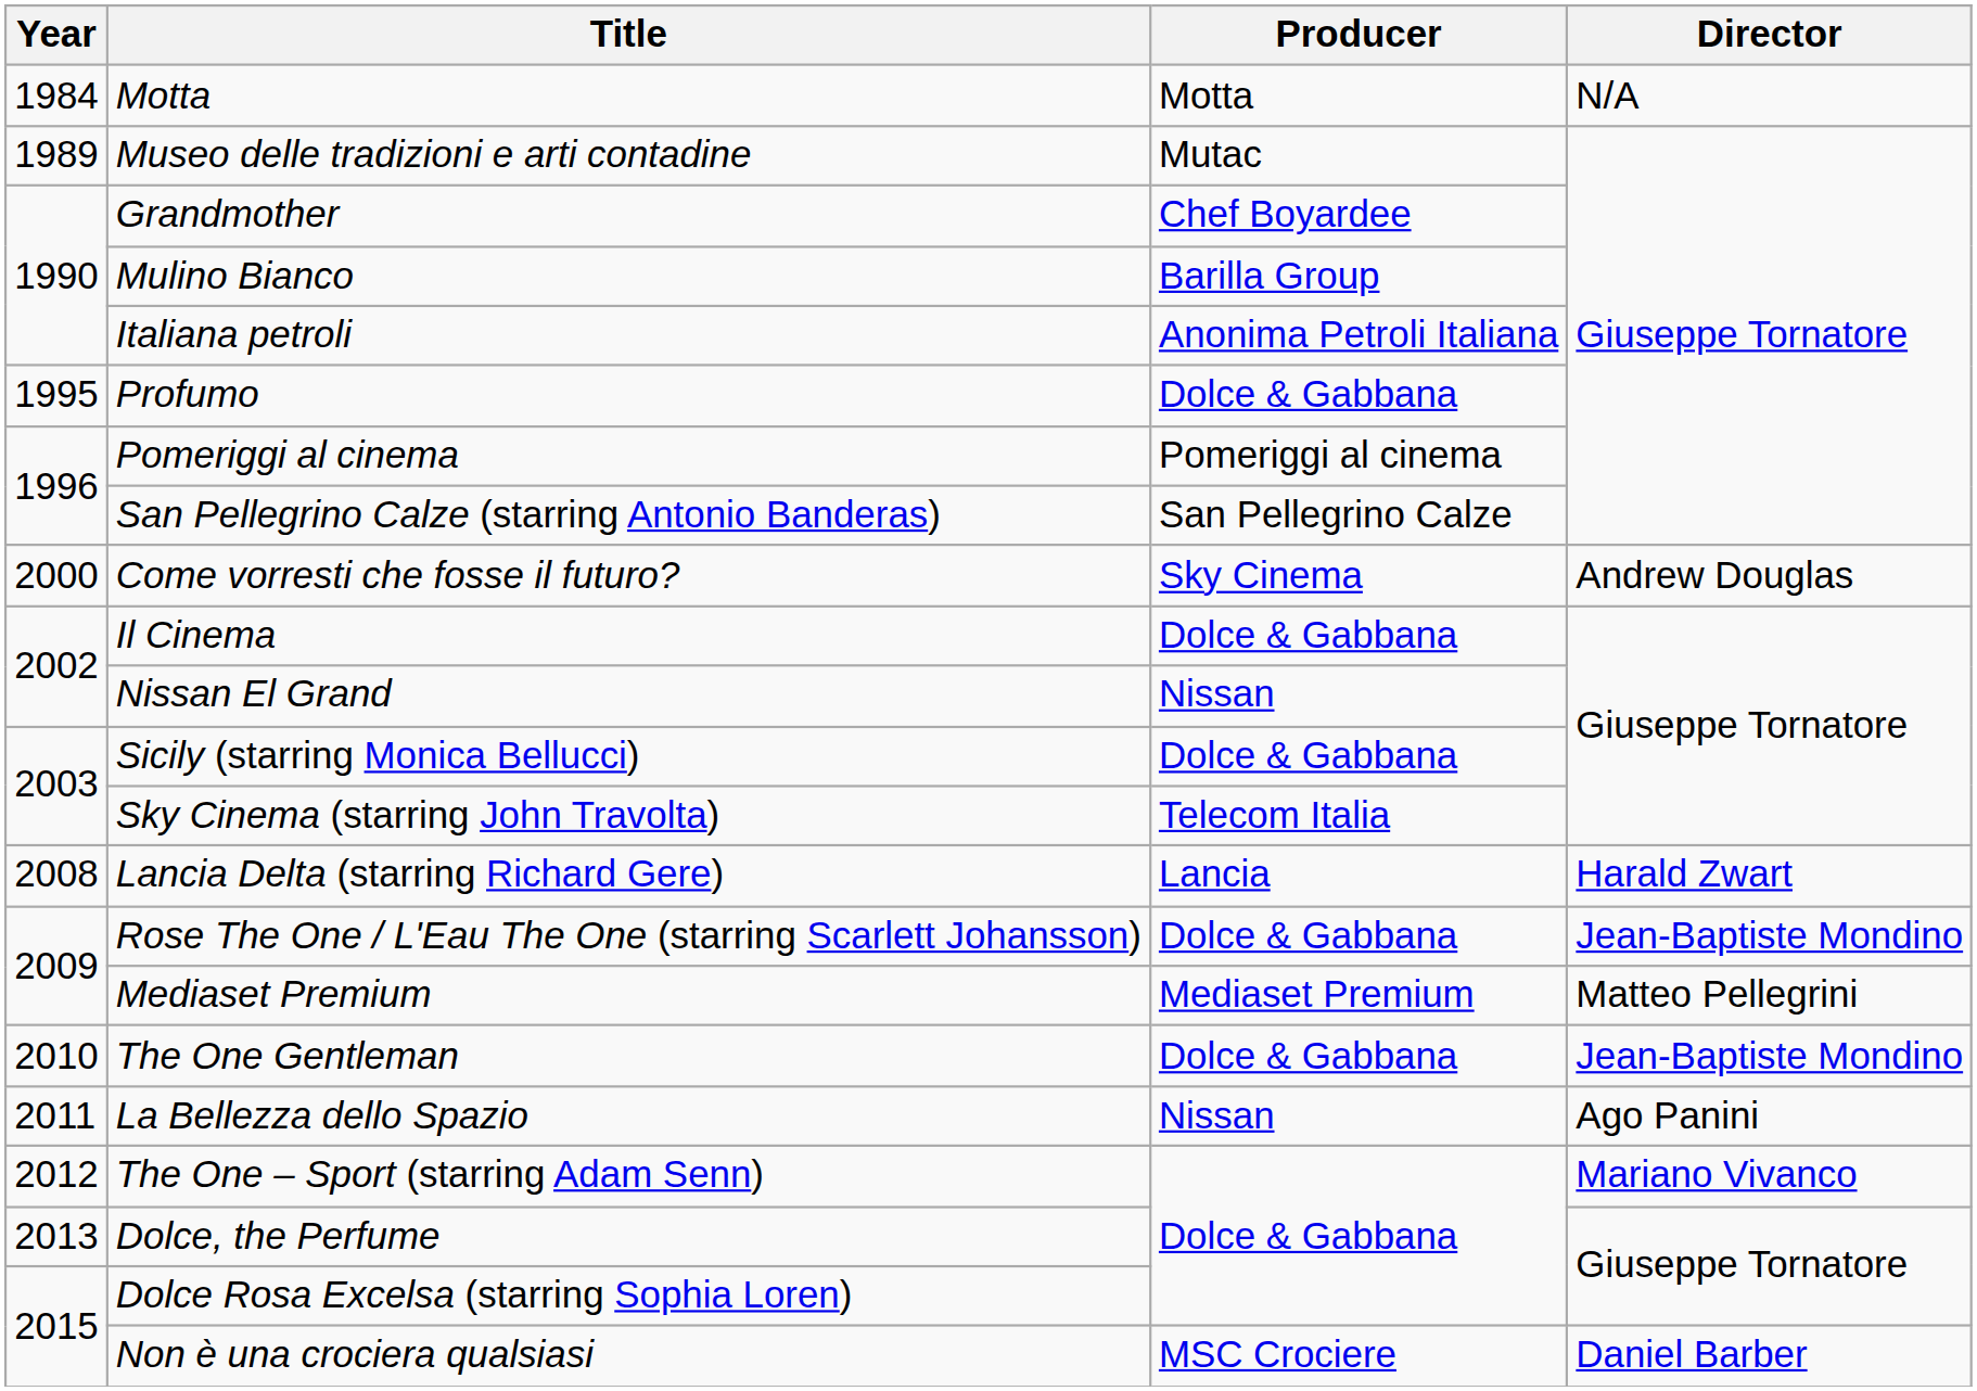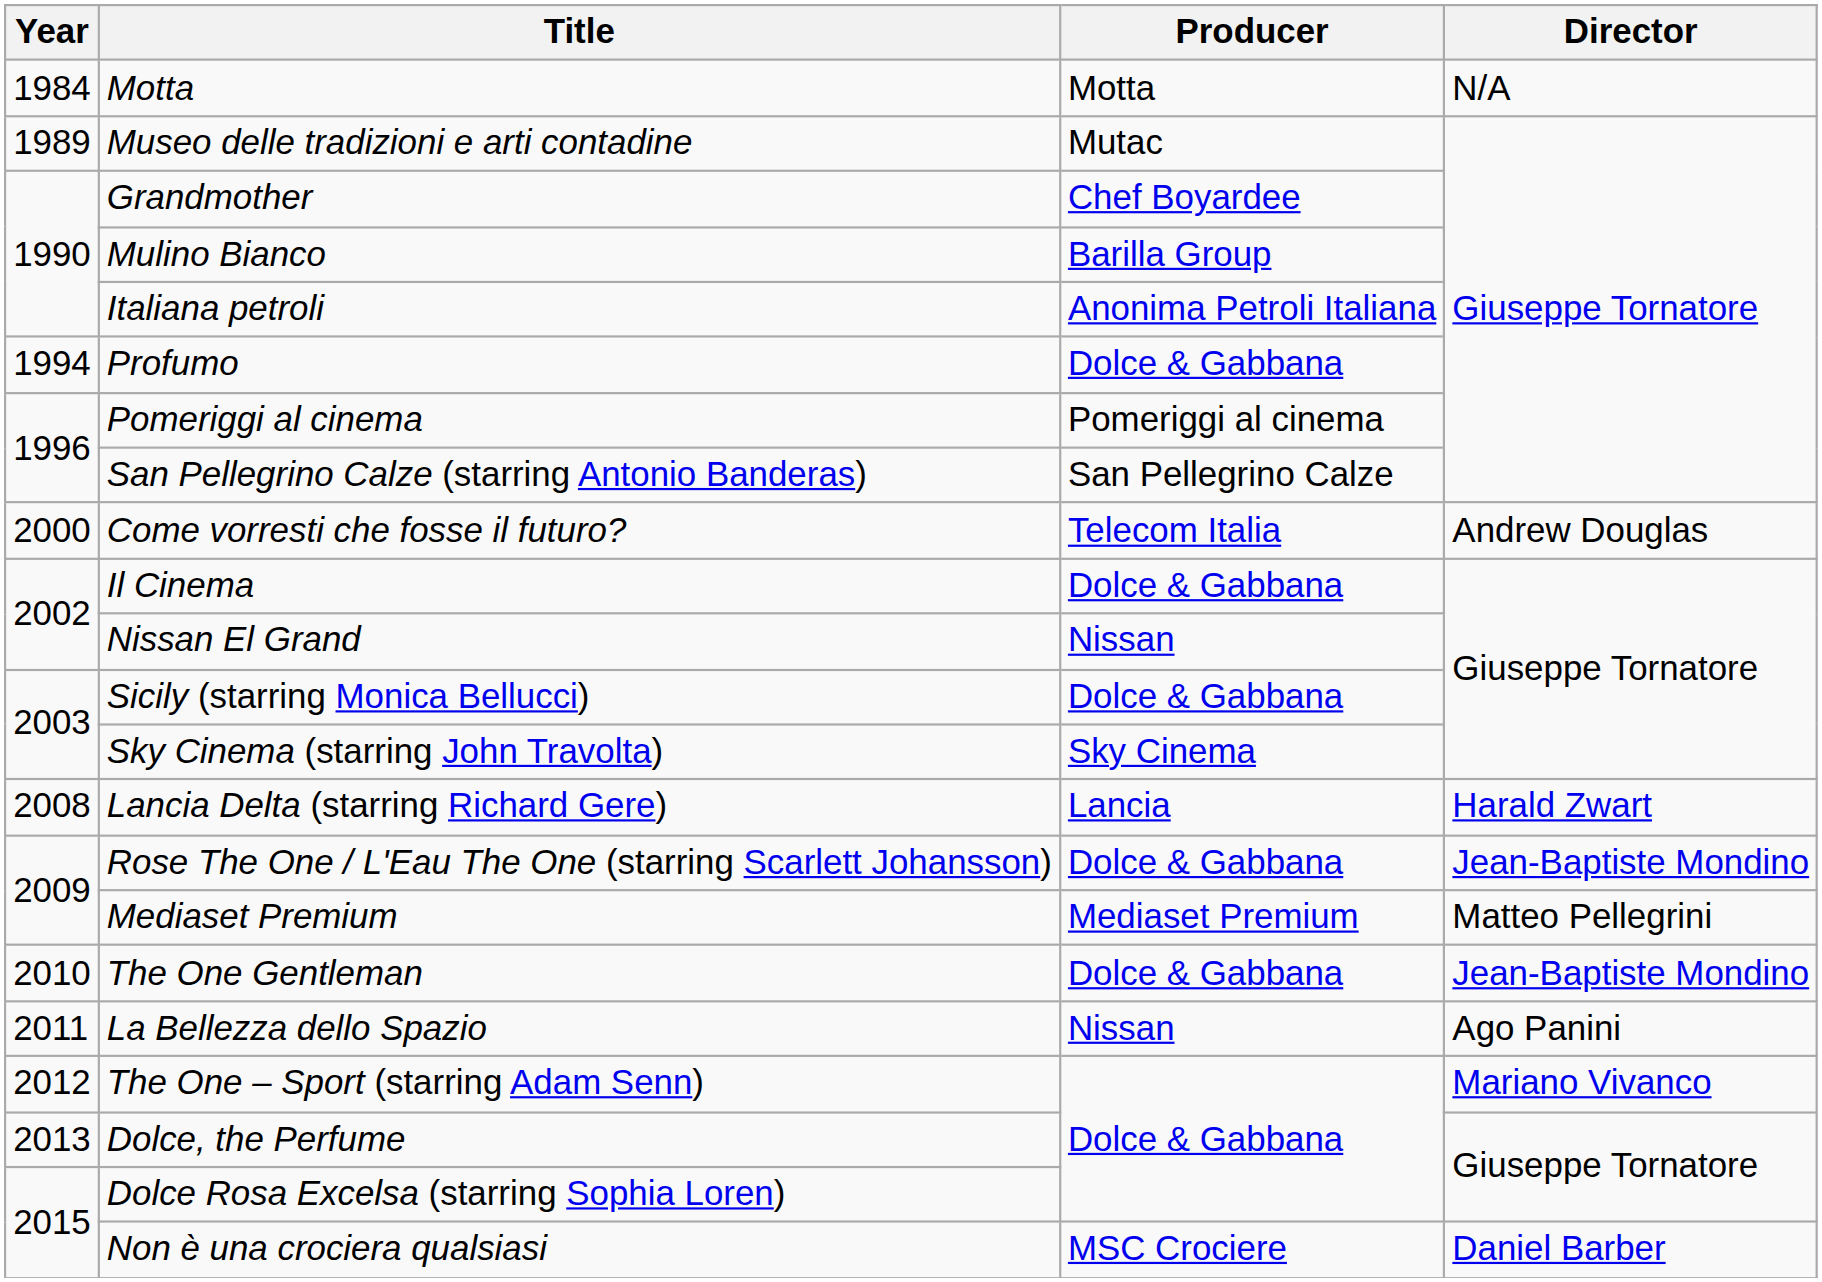 <table class="wikitable">
 <tr>
 <th>Year</th>
 <th>Title</th>
 <th>Producer</th>
 <th>Director</th>
 </tr>
 <tr>
 <td rowspan="1">1984</td>
 <td><em>Motta</em></td>
 <td>Motta</td>
 <td>N/A</td>
 </tr>
 <tr>
 <td rowspan="1">1989</td>
 <td><em>Museo delle tradizioni e arti contadine</em></td>
 <td>Mutac</td>
 <td rowspan="7"><a href='#'>Giuseppe Tornatore</a></td>
 </tr>
 <tr>
 <td rowspan="3">1990</td>
 <td><em>Grandmother</em></td>
 <td><a href='#'>Chef Boyardee</a></td>
 </tr>
 <tr>
 <td><em>Mulino Bianco</em></td>
 <td><a href='#'>Barilla Group</a></td>
 </tr>
 <tr>
 <td><em>Italiana petroli</em></td>
 <td><a href='#'>Anonima Petroli Italiana</a></td>
 </tr>
 <tr>
-<td rowspan="1">1995</td>
+<td rowspan="1">1994</td>
 <td><em>Profumo</em></td>
 <td><a href='#'>Dolce & Gabbana</a></td>
 </tr>
 <tr>
 <td rowspan="2">1996</td>
 <td><em>Pomeriggi al cinema</em></td>
 <td>Pomeriggi al cinema</td>
 </tr>
 <tr>
 <td><em>San Pellegrino Calze</em> (starring <a href='#'>Antonio Banderas</a>)</td>
 <td>San Pellegrino Calze</td>
 </tr>
 <tr>
 <td rowspan="1">2000</td>
 <td><em>Come vorresti che fosse il futuro?</em></td>
-<td><a href='#'>Sky Cinema</a></td>
+<td><a href='#'>Telecom Italia</a></td>
 <td>Andrew Douglas</td>
 </tr>
 <tr>
 <td rowspan="2">2002</td>
 <td><em>Il Cinema</em></td>
 <td><a href='#'>Dolce & Gabbana</a></td>
 <td rowspan="4">Giuseppe Tornatore</td>
 </tr>
 <tr>
 <td><em>Nissan El Grand</em></td>
 <td><a href='#'>Nissan</a></td>
 </tr>
 <tr>
 <td rowspan="2">2003</td>
 <td><em>Sicily</em> (starring <a href='#'>Monica Bellucci</a>)</td>
 <td><a href='#'>Dolce & Gabbana</a></td>
 </tr>
 <tr>
 <td><em>Sky Cinema</em> (starring <a href='#'>John Travolta</a>)</td>
-<td><a href='#'>Telecom Italia</a></td>
+<td><a href='#'>Sky Cinema</a></td>
 </tr>
 <tr>
 <td rowspan="1">2008</td>
 <td><em>Lancia Delta</em> (starring <a href='#'>Richard Gere</a>)</td>
 <td><a href='#'>Lancia</a></td>
 <td><a href='#'>Harald Zwart</a></td>
 </tr>
 <tr>
 <td rowspan="2">2009</td>
 <td><em>Rose The One / L'Eau The One</em> (starring <a href='#'>Scarlett Johansson</a>)</td>
 <td><a href='#'>Dolce & Gabbana</a></td>
 <td><a href='#'>Jean-Baptiste Mondino</a></td>
 </tr>
 <tr>
 <td><em>Mediaset Premium</em></td>
 <td><a href='#'>Mediaset Premium</a></td>
 <td>Matteo Pellegrini</td>
 </tr>
 <tr>
 <td rowspan="1">2010</td>
 <td><em>The One Gentleman</em></td>
 <td><a href='#'>Dolce & Gabbana</a></td>
 <td><a href='#'>Jean-Baptiste Mondino</a></td>
 </tr>
 <tr>
 <td rowspan="1">2011</td>
 <td><em>La Bellezza dello Spazio</em></td>
 <td><a href='#'>Nissan</a></td>
 <td>Ago Panini</td>
 </tr>
 <tr>
 <td rowspan="1">2012</td>
 <td><em>The One – Sport</em> (starring <a href='#'>Adam Senn</a>)</td>
 <td rowspan="3"><a href='#'>Dolce & Gabbana</a></td>
 <td><a href='#'>Mariano Vivanco</a></td>
 </tr>
 <tr>
 <td rowspan="1">2013</td>
 <td><em>Dolce, the Perfume</em></td>
 <td rowspan="2">Giuseppe Tornatore</td>
 </tr>
 <tr>
 <td rowspan="2">2015</td>
 <td><em>Dolce Rosa Excelsa</em> (starring <a href='#'>Sophia Loren</a>)</td>
 </tr>
 <tr>
 <td><em>Non è una crociera qualsiasi</em></td>
 <td><a href='#'>MSC Crociere</a></td>
 <td><a href='#'>Daniel Barber</a></td>
 </tr>
 </table>
